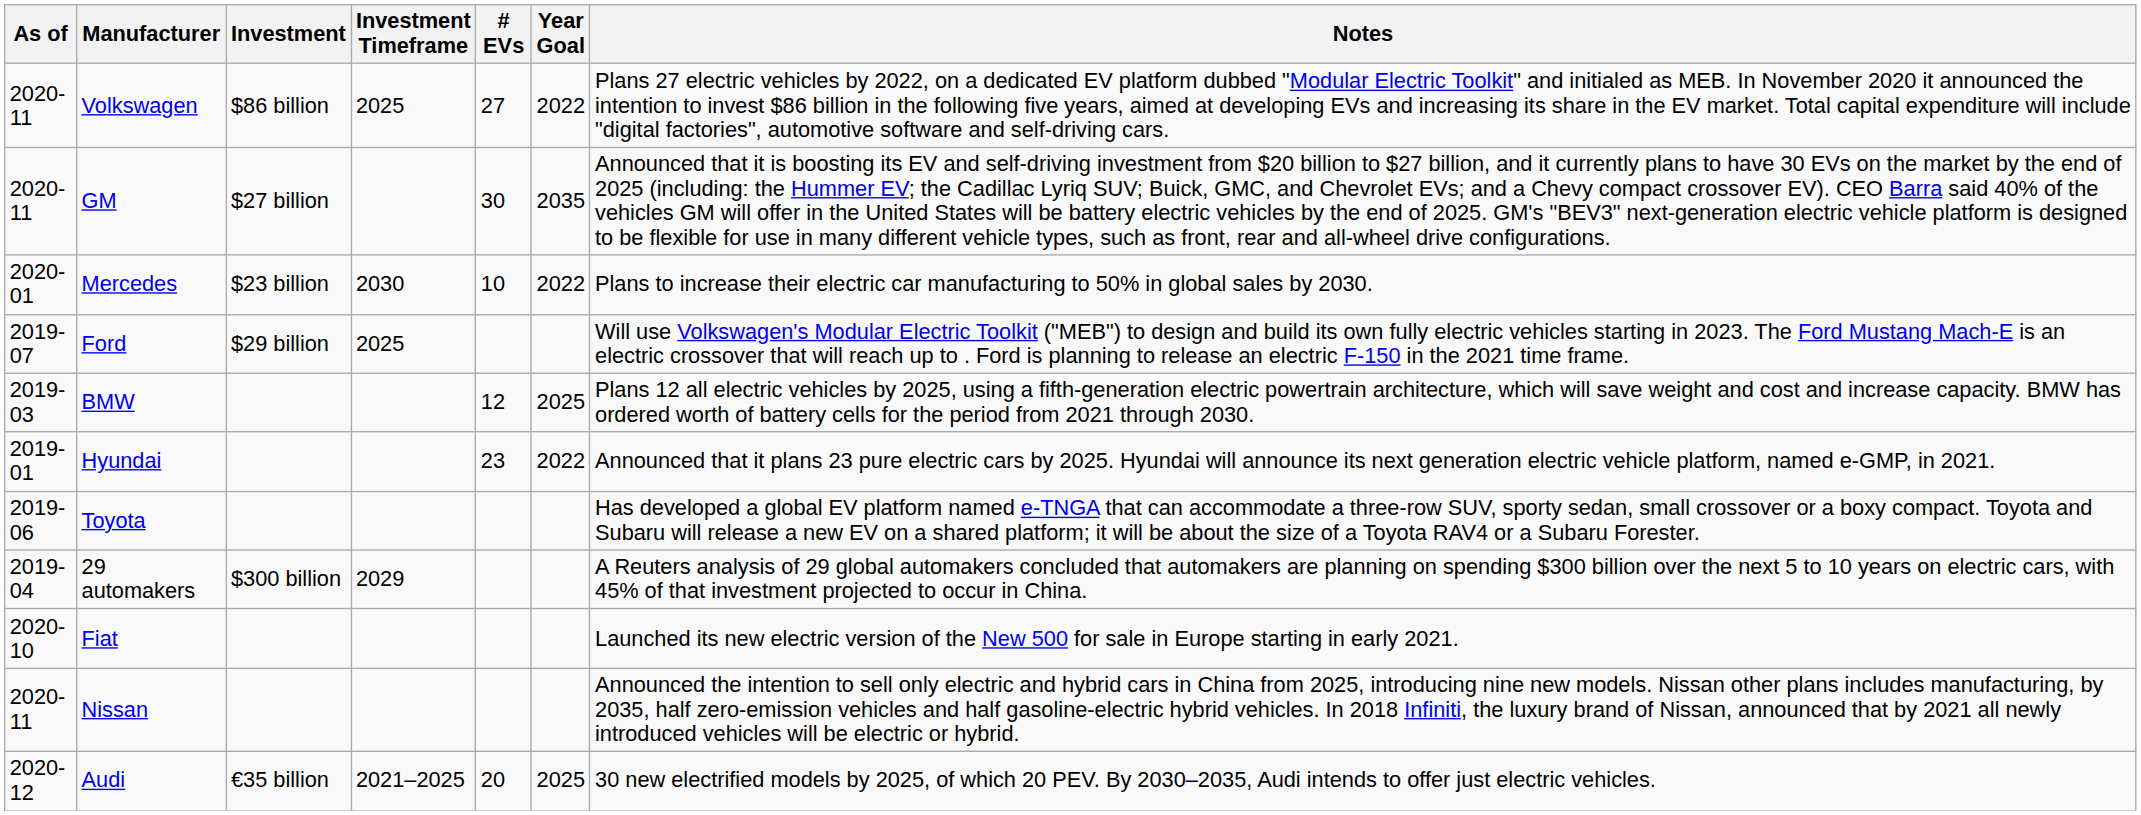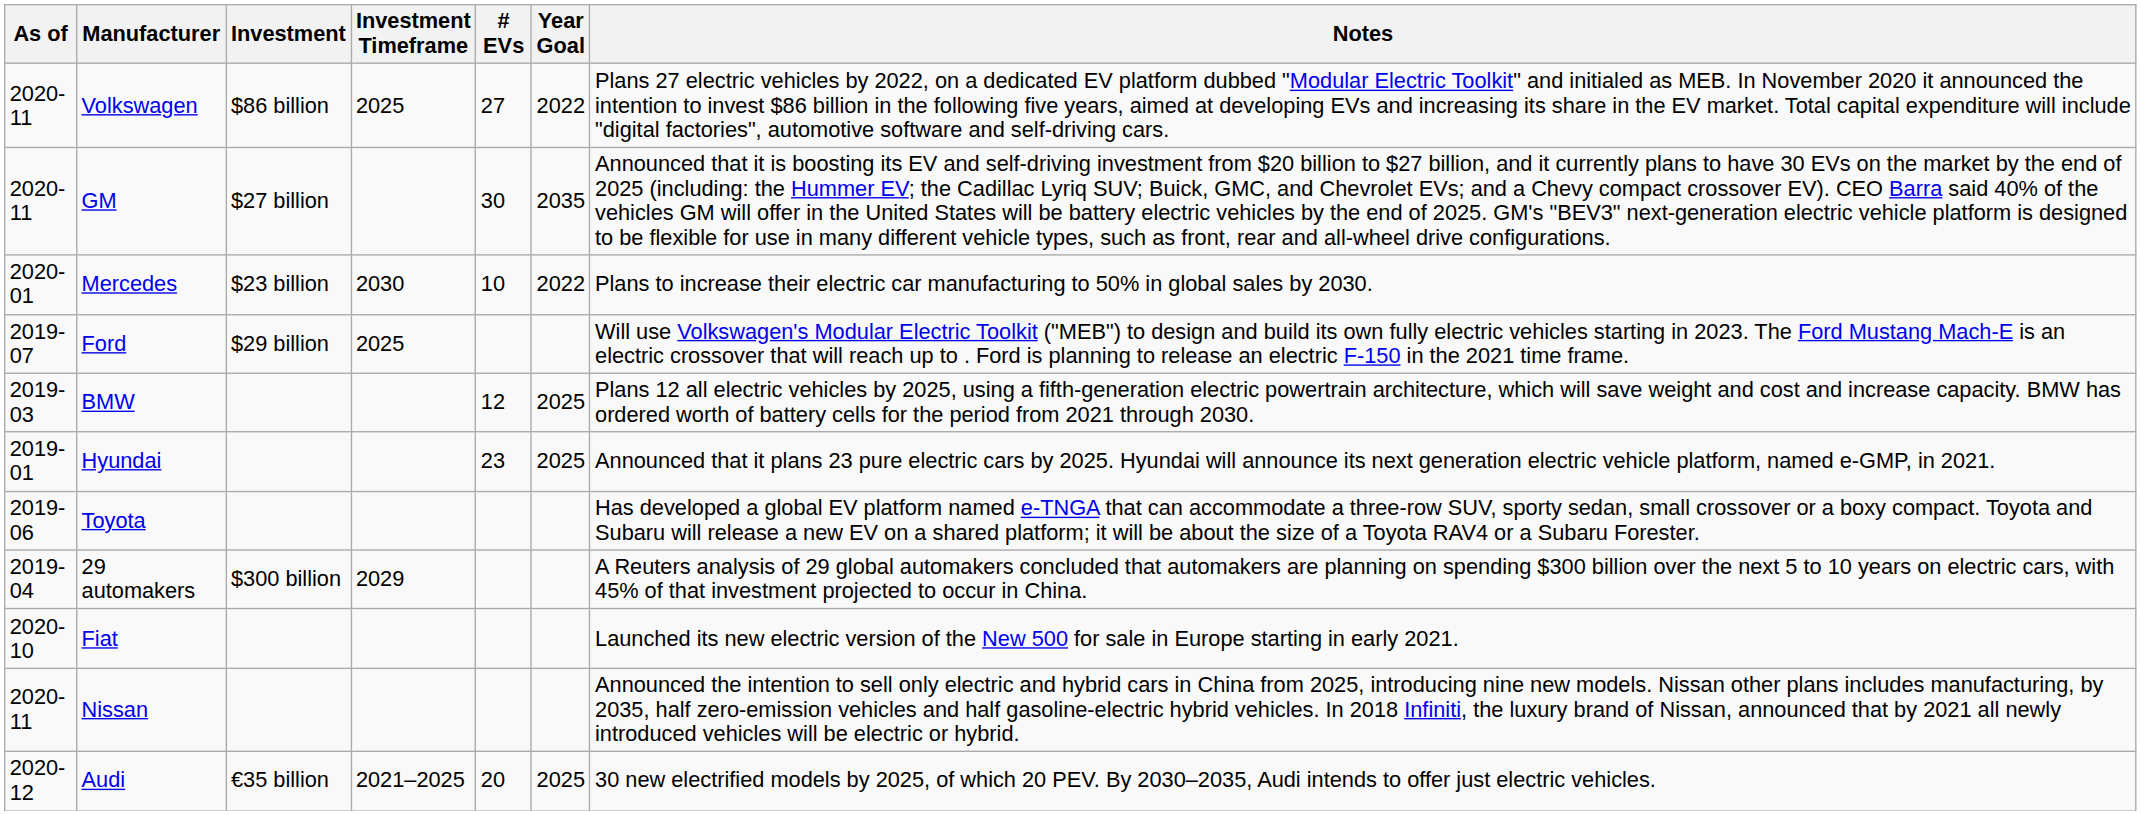 <table class="wikitable sortable">
 <tr>
 <th>As of</th>
 <th>Manufacturer</th>
 <th>Investment</th>
 <th>Investment<br>Timeframe</th>
 <th># EVs</th>
 <th>Year<br>Goal</th>
 <th>Notes</th>
 </tr>
 <tr>
 <td>2020-11</td>
 <td><a href='#'>Volkswagen</a></td>
 <td data-sort-value="86">$86 billion</td>
 <td>2025</td>
 <td>27</td>
 <td>2022</td>
 <td>Plans 27 electric vehicles by 2022, on a dedicated EV platform dubbed "<a href='#'>Modular Electric Toolkit</a>" and initialed as MEB. In November 2020 it announced the intention to invest $86 billion in the following five years, aimed at developing EVs and increasing its share in the EV market. Total capital expenditure will include "digital factories", automotive software and self-driving cars.</td>
 </tr>
 <tr>
 <td>2020-11</td>
 <td><a href='#'>GM</a></td>
 <td data-sort-value="27">$27 billion</td>
 <td></td>
 <td>30</td>
 <td>2035<br></td>
 <td>Announced that it is boosting its EV and self-driving investment from $20 billion to $27 billion, and it currently plans to have 30 EVs on the market by the end of 2025 (including: the <a href='#'>Hummer EV</a>; the Cadillac Lyriq SUV; Buick, GMC, and Chevrolet EVs; and a Chevy compact crossover EV).  CEO <a href='#'>Barra</a> said 40% of the vehicles GM will offer in the United States will be battery electric vehicles by the end of 2025. GM's "BEV3" next-generation electric vehicle platform is designed to be flexible for use in many different vehicle types, such as front, rear and all-wheel drive configurations.</td>
 </tr>
 <tr>
 <td>2020-01</td>
 <td><a href='#'>Mercedes</a></td>
 <td data-sort-value="23">$23 billion</td>
 <td>2030</td>
 <td>10</td>
 <td>2022</td>
 <td>Plans to increase their electric car manufacturing to 50% in global sales by 2030.</td>
 </tr>
 <tr>
 <td>2019-07</td>
 <td><a href='#'>Ford</a></td>
 <td>$29 billion<br></td>
 <td>2025</td>
 <td></td>
 <td></td>
 <td>Will use <a href='#'>Volkswagen's Modular Electric Toolkit</a> ("MEB") to design and build its own fully electric vehicles starting in 2023. The <a href='#'>Ford Mustang Mach-E</a> is an electric crossover that will reach up to . Ford is planning to release an electric <a href='#'>F-150</a> in the 2021 time frame.</td>
 </tr>
 <tr>
 <td>2019-03</td>
 <td><a href='#'>BMW</a></td>
 <td></td>
 <td></td>
 <td>12</td>
 <td>2025</td>
 <td>Plans 12 all electric vehicles by 2025, using a fifth-generation electric powertrain architecture, which will save weight and cost and increase capacity. BMW has ordered  worth of battery cells for the period from 2021 through 2030.</td>
 </tr>
 <tr>
 <td>2019-01</td>
 <td><a href='#'>Hyundai</a></td>
 <td></td>
 <td></td>
 <td>23</td>
-<td>2022</td>
+<td>2025</td>
 <td>Announced that it plans 23 pure electric cars by 2025. Hyundai will announce its next generation electric vehicle platform, named e-GMP, in 2021.</td>
 </tr>
 <tr>
 <td>2019-06</td>
 <td><a href='#'>Toyota</a></td>
 <td></td>
 <td></td>
 <td></td>
 <td></td>
 <td>Has developed a global EV platform named <a href='#'>e-TNGA</a> that can accommodate a three-row SUV, sporty sedan, small crossover or a boxy compact. Toyota and Subaru will release a new EV on a shared platform; it will be about the size of a Toyota RAV4 or a Subaru Forester.</td>
 </tr>
 <tr>
 <td>2019-04</td>
 <td>29 automakers</td>
 <td data-sort-value="300">$300 billion</td>
 <td>2029</td>
 <td></td>
 <td></td>
 <td>A Reuters analysis of 29 global automakers concluded that automakers are planning on spending $300 billion over the next 5 to 10 years on electric cars, with 45% of that investment projected to occur in China.</td>
 </tr>
 <tr>
 <td>2020-10</td>
 <td><a href='#'>Fiat</a></td>
 <td></td>
 <td></td>
 <td></td>
 <td></td>
 <td>Launched its new electric version of the <a href='#'>New 500</a> for sale in Europe starting in early 2021.</td>
 </tr>
 <tr>
 <td>2020-11</td>
 <td><a href='#'>Nissan</a></td>
 <td></td>
 <td></td>
 <td></td>
 <td></td>
 <td>Announced the intention to sell only electric and hybrid cars in China from 2025, introducing nine new models. Nissan other plans includes manufacturing, by 2035, half zero-emission vehicles and half gasoline-electric hybrid vehicles.  In 2018 <a href='#'>Infiniti</a>, the luxury brand of Nissan, announced that by 2021 all newly introduced vehicles will be electric or hybrid.</td>
 </tr>
 <tr>
 <td>2020-12</td>
 <td><a href='#'>Audi</a></td>
 <td>€35 billion</td>
 <td>2021–2025</td>
 <td>20</td>
 <td>2025</td>
 <td>30 new electrified models by 2025, of which 20 PEV. By 2030–2035, Audi intends to offer just electric vehicles.</td>
 </tr>
 </table>
